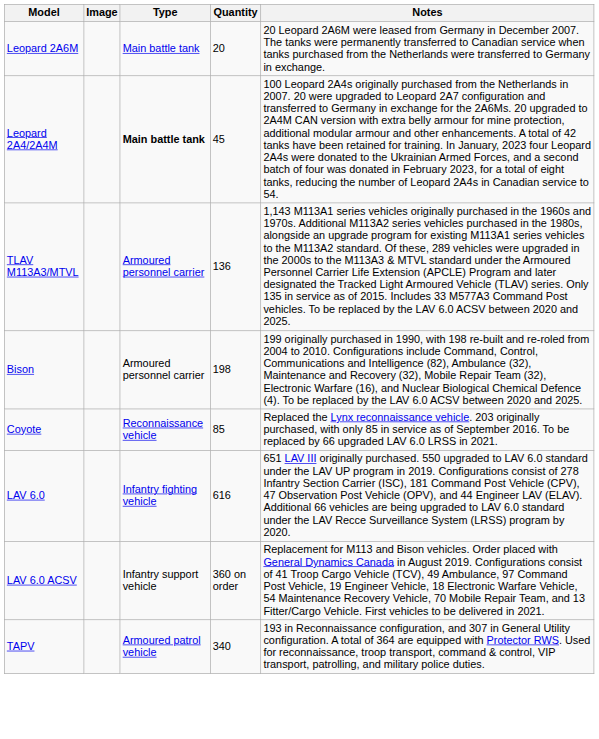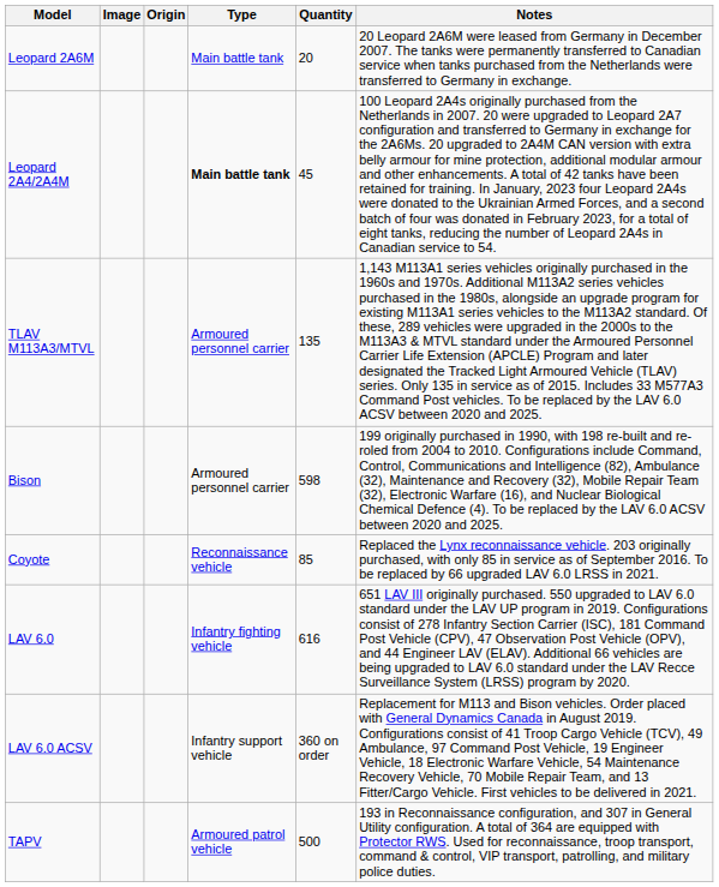 <table class="wikitable">
 <tr>
 <th>Model</th>
 <th>Image</th>
+<th>Origin</th>
 <th>Type</th>
 <th>Quantity</th>
 <th>Notes</th>
 </tr>
 <tr>
 <td><a href='#'>Leopard 2A6M</a></td>
+<td></td>
 <td></td>
 <td><a href='#'>Main battle tank</a></td>
 <td>20</td>
 <td>20 Leopard 2A6M were leased from Germany in December 2007. The tanks were permanently transferred to Canadian service when tanks purchased from the Netherlands were transferred to Germany in exchange.</td>
 </tr>
 <tr>
 <td><a href='#'>Leopard 2A4/2A4M</a></td>
 <td></td>
+<td></td>
 <td><strong>Main battle tank</strong></td>
 <td>45</td>
 <td>100 Leopard 2A4s originally purchased from the Netherlands in 2007. 20 were upgraded to Leopard 2A7 configuration and transferred to Germany in exchange for the 2A6Ms. 20 upgraded to 2A4M CAN version with extra belly armour for mine protection, additional modular armour and other enhancements. A total of 42 tanks have been retained for training. In January, 2023 four Leopard 2A4s were donated to the Ukrainian Armed Forces, and a second batch of four was donated in February 2023, for a total of eight tanks, reducing the number of Leopard 2A4s in Canadian service to 54.</td>
 </tr>
 <tr>
 <td><a href='#'>TLAV</a> <a href='#'>M113A3/MTVL</a></td>
 <td></td>
+<td></td>
 <td><a href='#'>Armoured personnel carrier</a></td>
-<td>136</td>
+<td>135</td>
 <td>1,143 M113A1 series vehicles originally purchased in the 1960s and 1970s. Additional M113A2 series vehicles purchased in the 1980s, alongside an upgrade program for existing M113A1 series vehicles to the M113A2 standard. Of these, 289 vehicles were upgraded in the 2000s to the M113A3 & MTVL standard under the Armoured Personnel Carrier Life Extension (APCLE) Program and later designated the Tracked Light Armoured Vehicle (TLAV) series. Only 135 in service as of 2015. Includes 33 M577A3 Command Post vehicles. To be replaced by the LAV 6.0 ACSV between 2020 and 2025.</td>
 </tr>
 <tr>
 <td><a href='#'>Bison</a></td>
 <td></td>
+<td></td>
 <td>Armoured personnel carrier</td>
-<td>198</td>
+<td>598</td>
 <td>199 originally purchased in 1990, with 198 re-built and re-roled from 2004 to 2010. Configurations include Command, Control, Communications and Intelligence (82), Ambulance (32), Maintenance and Recovery (32), Mobile Repair Team (32), Electronic Warfare (16), and Nuclear Biological Chemical Defence (4). To be replaced by the LAV 6.0 ACSV between 2020 and 2025.</td>
 </tr>
 <tr>
 <td><a href='#'>Coyote</a></td>
+<td></td>
 <td></td>
 <td><a href='#'>Reconnaissance vehicle</a></td>
 <td>85</td>
 <td>Replaced the <a href='#'>Lynx reconnaissance vehicle</a>. 203 originally purchased, with only 85 in service as of September 2016. To be replaced by 66 upgraded LAV 6.0 LRSS in 2021.</td>
 </tr>
 <tr>
 <td><a href='#'>LAV 6.0</a></td>
 <td></td>
+<td></td>
 <td><a href='#'>Infantry fighting vehicle</a></td>
 <td>616</td>
 <td>651 <a href='#'>LAV III</a> originally purchased. 550 upgraded to LAV 6.0 standard under the LAV UP program in 2019. Configurations consist of 278 Infantry Section Carrier (ISC), 181 Command Post Vehicle (CPV), 47 Observation Post Vehicle (OPV), and 44 Engineer LAV (ELAV). Additional 66 vehicles are being upgraded to LAV 6.0 standard under the LAV Recce Surveillance System (LRSS) program by 2020.</td>
 </tr>
 <tr>
 <td><a href='#'>LAV 6.0 ACSV</a></td>
+<td></td>
 <td></td>
 <td>Infantry support vehicle</td>
 <td>360 on order</td>
 <td>Replacement for M113 and Bison vehicles. Order placed with <a href='#'>General Dynamics Canada</a> in August 2019. Configurations consist of 41 Troop Cargo Vehicle (TCV), 49 Ambulance, 97 Command Post Vehicle, 19 Engineer Vehicle, 18 Electronic Warfare Vehicle, 54 Maintenance Recovery Vehicle, 70 Mobile Repair Team, and 13 Fitter/Cargo Vehicle. First vehicles to be delivered in 2021.</td>
 </tr>
 <tr>
 <td><a href='#'>TAPV</a></td>
 <td></td>
+<td></td>
 <td><a href='#'>Armoured patrol vehicle</a></td>
-<td>340</td>
+<td>500</td>
 <td>193 in Reconnaissance configuration, and 307 in General Utility configuration. A total of 364 are equipped with <a href='#'>Protector RWS</a>. Used for reconnaissance, troop transport, command & control, VIP transport, patrolling, and military police duties.</td>
 </tr>
 </table>
